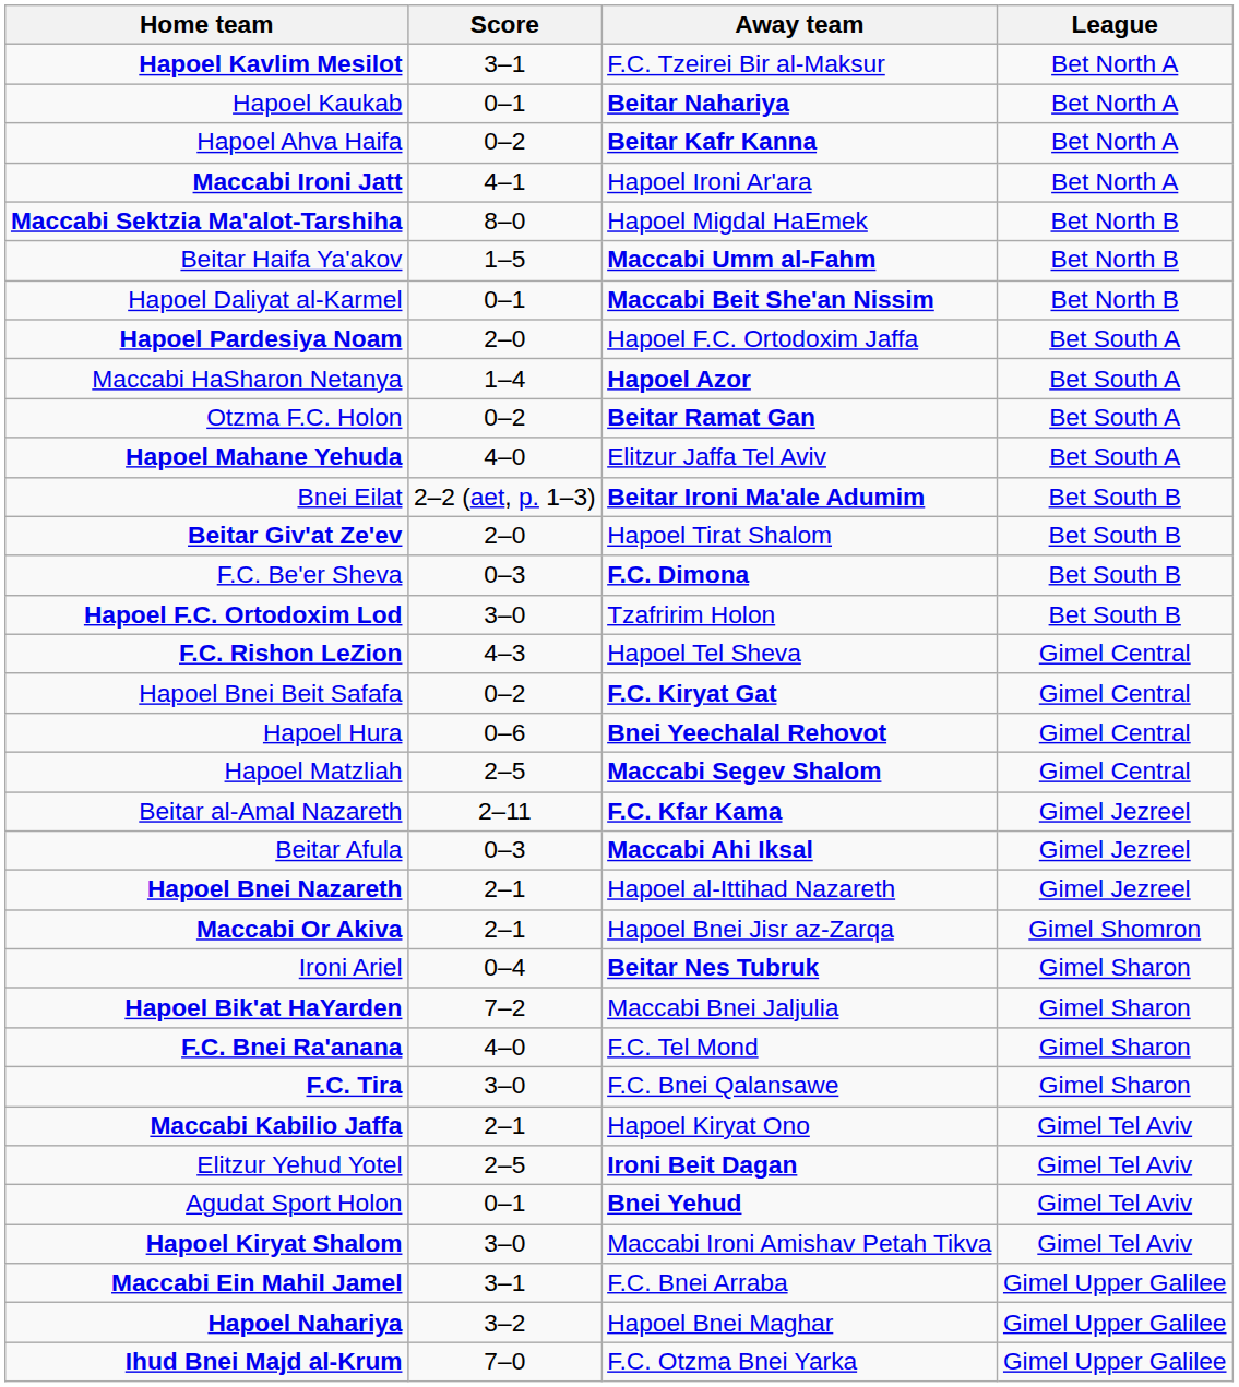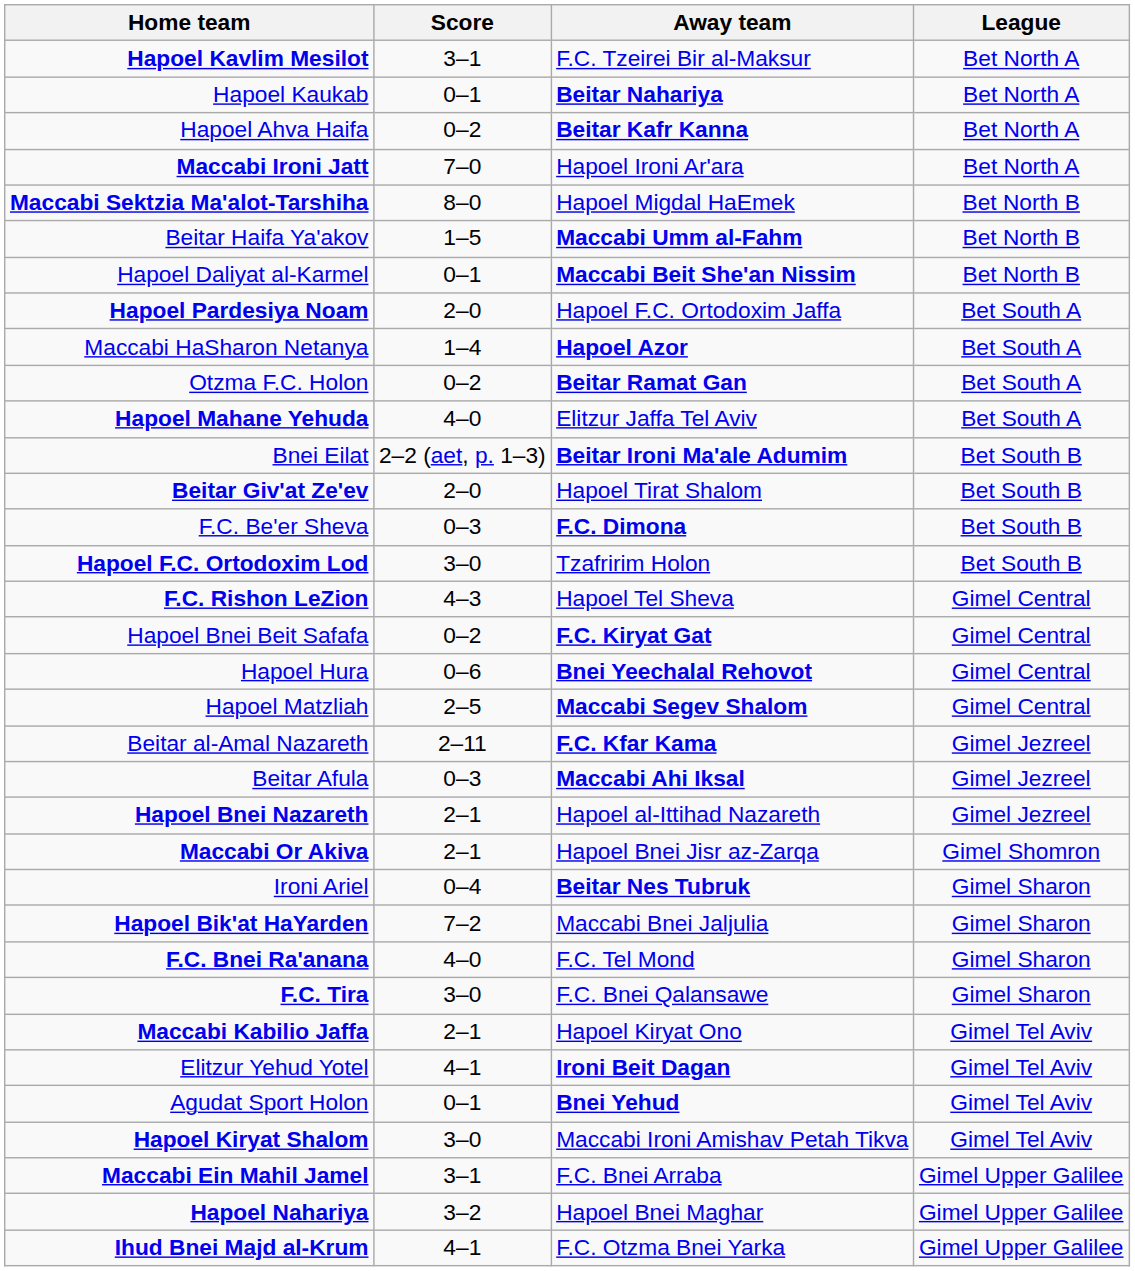 <table class="wikitable" style="text-align: center">
 <tr>
 <th>Home team</th>
 <th>Score</th>
 <th>Away team</th>
 <th>League</th>
 </tr>
 <tr>
 <td align="right"><strong><a href='#'>Hapoel Kavlim Mesilot</a></strong></td>
 <td>3–1</td>
 <td align="left"><a href='#'>F.C. Tzeirei Bir al-Maksur</a></td>
 <td><a href='#'>Bet North A</a></td>
 </tr>
 <tr>
 <td align="right"><a href='#'>Hapoel Kaukab</a></td>
 <td>0–1</td>
 <td align="left"><strong><a href='#'>Beitar Nahariya</a></strong></td>
 <td><a href='#'>Bet North A</a></td>
 </tr>
 <tr>
 <td align="right"><a href='#'>Hapoel Ahva Haifa</a></td>
 <td>0–2</td>
 <td align="left"><strong><a href='#'>Beitar Kafr Kanna</a></strong></td>
 <td><a href='#'>Bet North A</a></td>
 </tr>
 <tr>
 <td align="right"><strong><a href='#'>Maccabi Ironi Jatt</a></strong></td>
-<td>4–1</td>
+<td>7–0</td>
 <td align="left"><a href='#'>Hapoel Ironi Ar'ara</a></td>
 <td><a href='#'>Bet North A</a></td>
 </tr>
 <tr>
 <td align="right"><strong><a href='#'>Maccabi Sektzia Ma'alot-Tarshiha</a></strong></td>
 <td>8–0</td>
 <td align="left"><a href='#'>Hapoel Migdal HaEmek</a></td>
 <td><a href='#'>Bet North B</a></td>
 </tr>
 <tr>
 <td align="right"><a href='#'>Beitar Haifa Ya'akov</a></td>
 <td>1–5</td>
 <td align="left"><strong><a href='#'>Maccabi Umm al-Fahm</a></strong></td>
 <td><a href='#'>Bet North B</a></td>
 </tr>
 <tr>
 <td align="right"><a href='#'>Hapoel Daliyat al-Karmel</a></td>
 <td>0–1</td>
 <td align="left"><strong><a href='#'>Maccabi Beit She'an Nissim</a></strong></td>
 <td><a href='#'>Bet North B</a></td>
 </tr>
 <tr>
 <td align="right"><strong><a href='#'>Hapoel Pardesiya Noam</a></strong></td>
 <td>2–0</td>
 <td align="left"><a href='#'>Hapoel F.C. Ortodoxim Jaffa</a></td>
 <td><a href='#'>Bet South A</a></td>
 </tr>
 <tr>
 <td align="right"><a href='#'>Maccabi HaSharon Netanya</a></td>
 <td>1–4</td>
 <td align="left"><strong><a href='#'>Hapoel Azor</a></strong></td>
 <td><a href='#'>Bet South A</a></td>
 </tr>
 <tr>
 <td align="right"><a href='#'>Otzma F.C. Holon</a></td>
 <td>0–2</td>
 <td align="left"><strong><a href='#'>Beitar Ramat Gan</a></strong></td>
 <td><a href='#'>Bet South A</a></td>
 </tr>
 <tr>
 <td align="right"><strong><a href='#'>Hapoel Mahane Yehuda</a></strong></td>
 <td>4–0</td>
 <td align="left"><a href='#'>Elitzur Jaffa Tel Aviv</a></td>
 <td><a href='#'>Bet South A</a></td>
 </tr>
 <tr>
 <td align="right"><a href='#'>Bnei Eilat</a></td>
 <td>2–2 (<a href='#'>aet</a>, <a href='#'>p.</a> 1–3)</td>
 <td align="left"><strong><a href='#'>Beitar Ironi Ma'ale Adumim</a></strong></td>
 <td><a href='#'>Bet South B</a></td>
 </tr>
 <tr>
 <td align="right"><strong><a href='#'>Beitar Giv'at Ze'ev</a></strong></td>
 <td>2–0</td>
 <td align="left"><a href='#'>Hapoel Tirat Shalom</a></td>
 <td><a href='#'>Bet South B</a></td>
 </tr>
 <tr>
 <td align="right"><a href='#'>F.C. Be'er Sheva</a></td>
 <td>0–3</td>
 <td align="left"><strong><a href='#'>F.C. Dimona</a></strong></td>
 <td><a href='#'>Bet South B</a></td>
 </tr>
 <tr>
 <td align="right"><strong><a href='#'>Hapoel F.C. Ortodoxim Lod</a></strong></td>
 <td>3–0</td>
 <td align="left"><a href='#'>Tzafririm Holon</a></td>
 <td><a href='#'>Bet South B</a></td>
 </tr>
 <tr>
 <td align="right"><strong><a href='#'>F.C. Rishon LeZion</a></strong></td>
 <td>4–3</td>
 <td align="left"><a href='#'>Hapoel Tel Sheva</a></td>
 <td><a href='#'>Gimel Central</a></td>
 </tr>
 <tr>
 <td align="right"><a href='#'>Hapoel Bnei Beit Safafa</a></td>
 <td>0–2</td>
 <td align="left"><strong><a href='#'>F.C. Kiryat Gat</a></strong></td>
 <td><a href='#'>Gimel Central</a></td>
 </tr>
 <tr>
 <td align="right"><a href='#'>Hapoel Hura</a></td>
 <td>0–6</td>
 <td align="left"><strong><a href='#'>Bnei Yeechalal Rehovot</a></strong></td>
 <td><a href='#'>Gimel Central</a></td>
 </tr>
 <tr>
 <td align="right"><a href='#'>Hapoel Matzliah</a></td>
 <td>2–5</td>
 <td align="left"><strong><a href='#'>Maccabi Segev Shalom</a></strong></td>
 <td><a href='#'>Gimel Central</a></td>
 </tr>
 <tr>
 <td align="right"><a href='#'>Beitar al-Amal Nazareth</a></td>
 <td>2–11</td>
 <td align="left"><strong><a href='#'>F.C. Kfar Kama</a></strong></td>
 <td><a href='#'>Gimel Jezreel</a></td>
 </tr>
 <tr>
 <td align="right"><a href='#'>Beitar Afula</a></td>
 <td>0–3</td>
 <td align="left"><strong><a href='#'>Maccabi Ahi Iksal</a></strong></td>
 <td><a href='#'>Gimel Jezreel</a></td>
 </tr>
 <tr>
 <td align="right"><strong><a href='#'>Hapoel Bnei Nazareth</a></strong></td>
 <td>2–1</td>
 <td align="left"><a href='#'>Hapoel al-Ittihad Nazareth</a></td>
 <td><a href='#'>Gimel Jezreel</a></td>
 </tr>
 <tr>
 <td align="right"><strong><a href='#'>Maccabi Or Akiva</a></strong></td>
 <td>2–1</td>
 <td align="left"><a href='#'>Hapoel Bnei Jisr az-Zarqa</a></td>
 <td><a href='#'>Gimel Shomron</a></td>
 </tr>
 <tr>
 <td align="right"><a href='#'>Ironi Ariel</a></td>
 <td>0–4</td>
 <td align="left"><strong><a href='#'>Beitar Nes Tubruk</a></strong></td>
 <td><a href='#'>Gimel Sharon</a></td>
 </tr>
 <tr>
 <td align="right"><strong><a href='#'>Hapoel Bik'at HaYarden</a></strong></td>
 <td>7–2</td>
 <td align="left"><a href='#'>Maccabi Bnei Jaljulia</a></td>
 <td><a href='#'>Gimel Sharon</a></td>
 </tr>
 <tr>
 <td align="right"><strong><a href='#'>F.C. Bnei Ra'anana</a></strong></td>
 <td>4–0</td>
 <td align="left"><a href='#'>F.C. Tel Mond</a></td>
 <td><a href='#'>Gimel Sharon</a></td>
 </tr>
 <tr>
 <td align="right"><strong><a href='#'>F.C. Tira</a></strong></td>
 <td>3–0</td>
 <td align="left"><a href='#'>F.C. Bnei Qalansawe</a></td>
 <td><a href='#'>Gimel Sharon</a></td>
 </tr>
 <tr>
 <td align="right"><strong><a href='#'>Maccabi Kabilio Jaffa</a></strong></td>
 <td>2–1</td>
 <td align="left"><a href='#'>Hapoel Kiryat Ono</a></td>
 <td><a href='#'>Gimel Tel Aviv</a></td>
 </tr>
 <tr>
 <td align="right"><a href='#'>Elitzur Yehud Yotel</a></td>
-<td>2–5</td>
+<td>4–1</td>
 <td align="left"><strong><a href='#'>Ironi Beit Dagan</a></strong></td>
 <td><a href='#'>Gimel Tel Aviv</a></td>
 </tr>
 <tr>
 <td align="right"><a href='#'>Agudat Sport Holon</a></td>
 <td>0–1</td>
 <td align="left"><strong><a href='#'>Bnei Yehud</a></strong></td>
 <td><a href='#'>Gimel Tel Aviv</a></td>
 </tr>
 <tr>
 <td align="right"><strong><a href='#'>Hapoel Kiryat Shalom</a></strong></td>
 <td>3–0</td>
 <td align="left"><a href='#'>Maccabi Ironi Amishav Petah Tikva</a></td>
 <td><a href='#'>Gimel Tel Aviv</a></td>
 </tr>
 <tr>
 <td align="right"><strong><a href='#'>Maccabi Ein Mahil Jamel</a></strong></td>
 <td>3–1</td>
 <td align="left"><a href='#'>F.C. Bnei Arraba</a></td>
 <td><a href='#'>Gimel Upper Galilee</a></td>
 </tr>
 <tr>
 <td align="right"><strong><a href='#'>Hapoel Nahariya</a></strong></td>
 <td>3–2</td>
 <td align="left"><a href='#'>Hapoel Bnei Maghar</a></td>
 <td><a href='#'>Gimel Upper Galilee</a></td>
 </tr>
 <tr>
 <td align="right"><strong><a href='#'>Ihud Bnei Majd al-Krum</a></strong></td>
-<td>7–0</td>
+<td>4–1</td>
 <td align="left"><a href='#'>F.C. Otzma Bnei Yarka</a></td>
 <td><a href='#'>Gimel Upper Galilee</a></td>
 </tr>
 </table>
